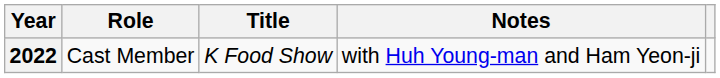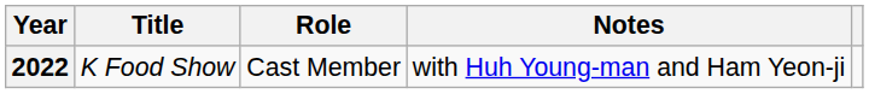 <table class="wikitable sortable plainrowheaders">
 <tr>
 <th scope="col">Year</th>
+<th scope="col">Title</th>
 <th scope="col">Role</th>
-<th scope="col">Title</th>
 <th scope="col">Notes</th>
 <th scope="col" class="unsortable"></th>
 </tr>
 <tr>
 <th scope="row">2022</th>
+<td><em>K Food Show</em></td>
 <td>Cast Member</td>
-<td><em>K Food Show</em></td>
 <td>with <a href='#'>Huh Young-man</a> and Ham Yeon-ji</td>
 <td style="text-align:center"></td>
 </tr>
 </table>
